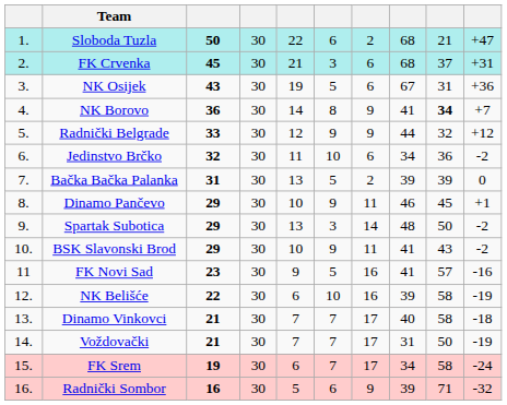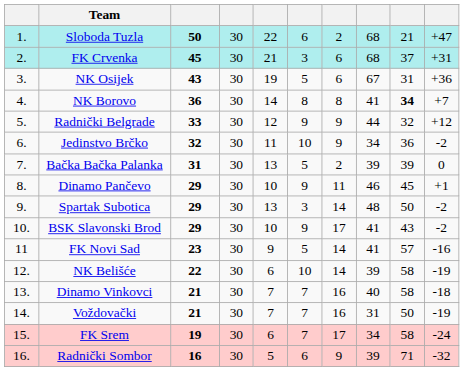 <table class="wikitable sortable" style="text-align: center; font-size: 100%;">
 <tr>
 <th width=7%></th>
 <th width=27%>Team</th>
 <th width=10%></th>
 <th width=7%></th>
 <th width=7%></th>
 <th width=7%></th>
 <th width=7%></th>
 <th width=7%></th>
 <th width=7%></th>
 <th width=7%></th>
 </tr>
 <tr style="background:#AFEEEE;">
 <td>1.</td>
 <td><a href='#'>Sloboda Tuzla</a></td>
 <td><strong>50</strong></td>
 <td>30</td>
 <td>22</td>
 <td>6</td>
 <td>2</td>
 <td>68</td>
 <td>21</td>
 <td>+47</td>
 </tr>
 <tr style="background:#AFEEEE;">
 <td>2.</td>
 <td><a href='#'>FK Crvenka</a></td>
 <td><strong>45</strong></td>
 <td>30</td>
 <td>21</td>
 <td>3</td>
 <td>6</td>
 <td>68</td>
 <td>37</td>
 <td>+31</td>
 </tr>
 <tr>
 <td>3.</td>
 <td><a href='#'>NK Osijek</a></td>
 <td><strong>43</strong></td>
 <td>30</td>
 <td>19</td>
 <td>5</td>
 <td>6</td>
 <td>67</td>
 <td>31</td>
 <td>+36</td>
 </tr>
 <tr>
 <td>4.</td>
 <td><a href='#'>NK Borovo</a></td>
 <td><strong>36</strong></td>
 <td>30</td>
 <td>14</td>
 <td>8</td>
-<td>9</td>
+<td>8</td>
 <td>41</td>
 <td><strong>34</strong></td>
 <td>+7</td>
 </tr>
 <tr>
 <td>5.</td>
 <td><a href='#'>Radnički Belgrade</a></td>
 <td><strong>33</strong></td>
 <td>30</td>
 <td>12</td>
 <td>9</td>
 <td>9</td>
 <td>44</td>
 <td>32</td>
 <td>+12</td>
 </tr>
 <tr>
 <td>6.</td>
 <td><a href='#'>Jedinstvo Brčko</a></td>
 <td><strong>32</strong></td>
 <td>30</td>
 <td>11</td>
 <td>10</td>
-<td>6</td>
+<td>9</td>
 <td>34</td>
 <td>36</td>
 <td>-2</td>
 </tr>
 <tr>
 <td>7.</td>
 <td><a href='#'>Bačka Bačka Palanka</a></td>
 <td><strong>31</strong></td>
 <td>30</td>
 <td>13</td>
 <td>5</td>
 <td>2</td>
 <td>39</td>
 <td>39</td>
 <td>0</td>
 </tr>
 <tr>
 <td>8.</td>
 <td><a href='#'>Dinamo Pančevo</a></td>
 <td><strong>29</strong></td>
 <td>30</td>
 <td>10</td>
 <td>9</td>
 <td>11</td>
 <td>46</td>
 <td>45</td>
 <td>+1</td>
 </tr>
 <tr>
 <td>9.</td>
 <td><a href='#'>Spartak Subotica</a></td>
 <td><strong>29</strong></td>
 <td>30</td>
 <td>13</td>
 <td>3</td>
 <td>14</td>
 <td>48</td>
 <td>50</td>
 <td>-2</td>
 </tr>
 <tr>
 <td>10.</td>
 <td><a href='#'>BSK Slavonski Brod</a></td>
 <td><strong>29</strong></td>
 <td>30</td>
 <td>10</td>
 <td>9</td>
-<td>11</td>
+<td>17</td>
 <td>41</td>
 <td>43</td>
 <td>-2</td>
 </tr>
 <tr>
 <td>11</td>
 <td><a href='#'>FK Novi Sad</a></td>
 <td><strong>23</strong></td>
 <td>30</td>
 <td>9</td>
 <td>5</td>
-<td>16</td>
+<td>14</td>
 <td>41</td>
 <td>57</td>
 <td>-16</td>
 </tr>
 <tr>
 <td>12.</td>
 <td><a href='#'>NK Belišće</a></td>
 <td><strong>22</strong></td>
 <td>30</td>
 <td>6</td>
 <td>10</td>
-<td>16</td>
+<td>14</td>
 <td>39</td>
 <td>58</td>
 <td>-19</td>
 </tr>
 <tr>
 <td>13.</td>
 <td><a href='#'>Dinamo Vinkovci</a></td>
 <td><strong>21</strong></td>
 <td>30</td>
 <td>7</td>
 <td>7</td>
-<td>17</td>
+<td>16</td>
 <td>40</td>
 <td>58</td>
 <td>-18</td>
 </tr>
 <tr>
 <td>14.</td>
 <td><a href='#'>Voždovački</a></td>
 <td><strong>21</strong></td>
 <td>30</td>
 <td>7</td>
 <td>7</td>
-<td>17</td>
+<td>16</td>
 <td>31</td>
 <td>50</td>
 <td>-19</td>
 </tr>
 <tr style="background-color:#FFCCCC;">
 <td>15.</td>
 <td><a href='#'>FK Srem</a></td>
 <td><strong>19</strong></td>
 <td>30</td>
 <td>6</td>
 <td>7</td>
 <td>17</td>
 <td>34</td>
 <td>58</td>
 <td>-24</td>
 </tr>
 <tr style="background-color:#FFCCCC;">
 <td>16.</td>
 <td><a href='#'>Radnički Sombor</a></td>
 <td><strong>16</strong></td>
 <td>30</td>
 <td>5</td>
 <td>6</td>
 <td>9</td>
 <td>39</td>
 <td>71</td>
 <td>-32</td>
 </tr>
 </table>
